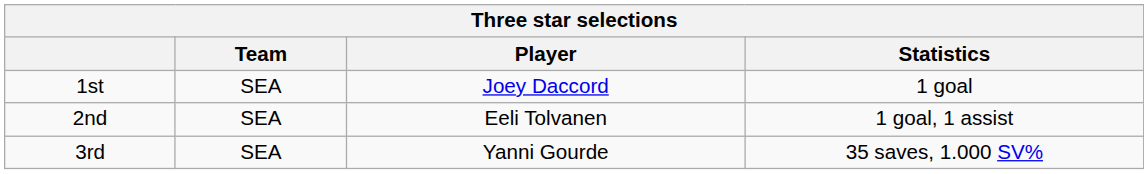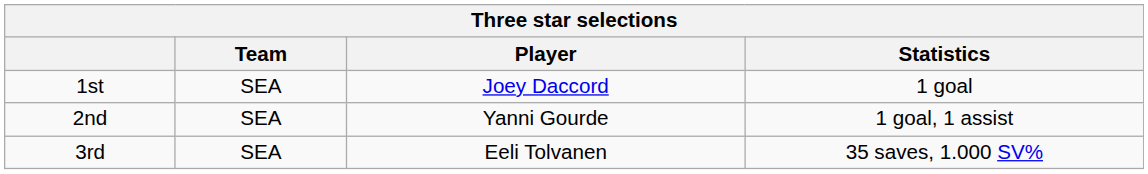 <table class="wikitable" style="width:100%;text-align: center;">
 <tr>
 <th colspan=4>Three star selections</th>
 </tr>
 <tr>
 <th style="width:15%;"></th>
 <th style="width:15%;">Team</th>
 <th style="width:35%;">Player</th>
 <th style="width:35%;">Statistics</th>
 </tr>
 <tr>
 <td>1st</td>
 <td>SEA</td>
 <td><a href='#'>Joey Daccord</a></td>
 <td>1 goal</td>
 </tr>
 <tr>
 <td>2nd</td>
 <td>SEA</td>
-<td>Eeli Tolvanen</td>
+<td>Yanni Gourde</td>
 <td>1 goal, 1 assist</td>
 </tr>
 <tr>
 <td>3rd</td>
 <td>SEA</td>
-<td>Yanni Gourde</td>
+<td>Eeli Tolvanen</td>
 <td>35 saves, 1.000 <a href='#'>SV%</a></td>
 </tr>
 </table>
